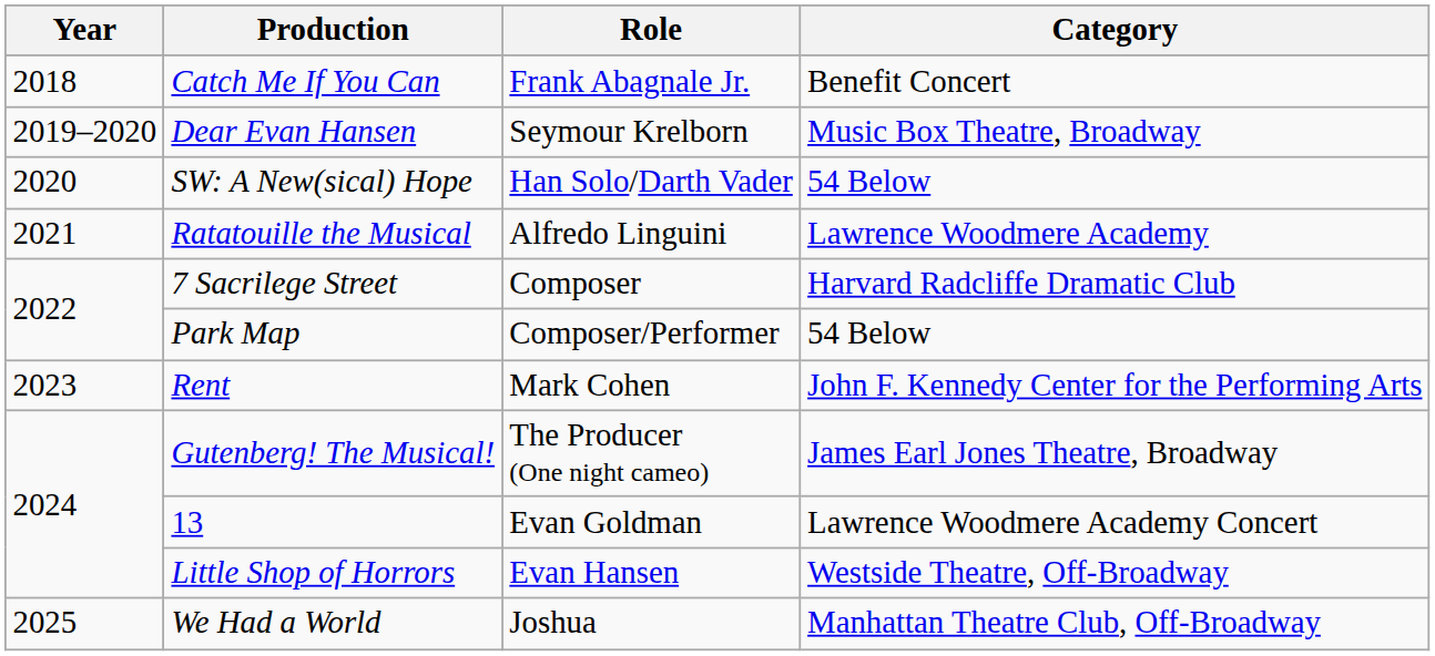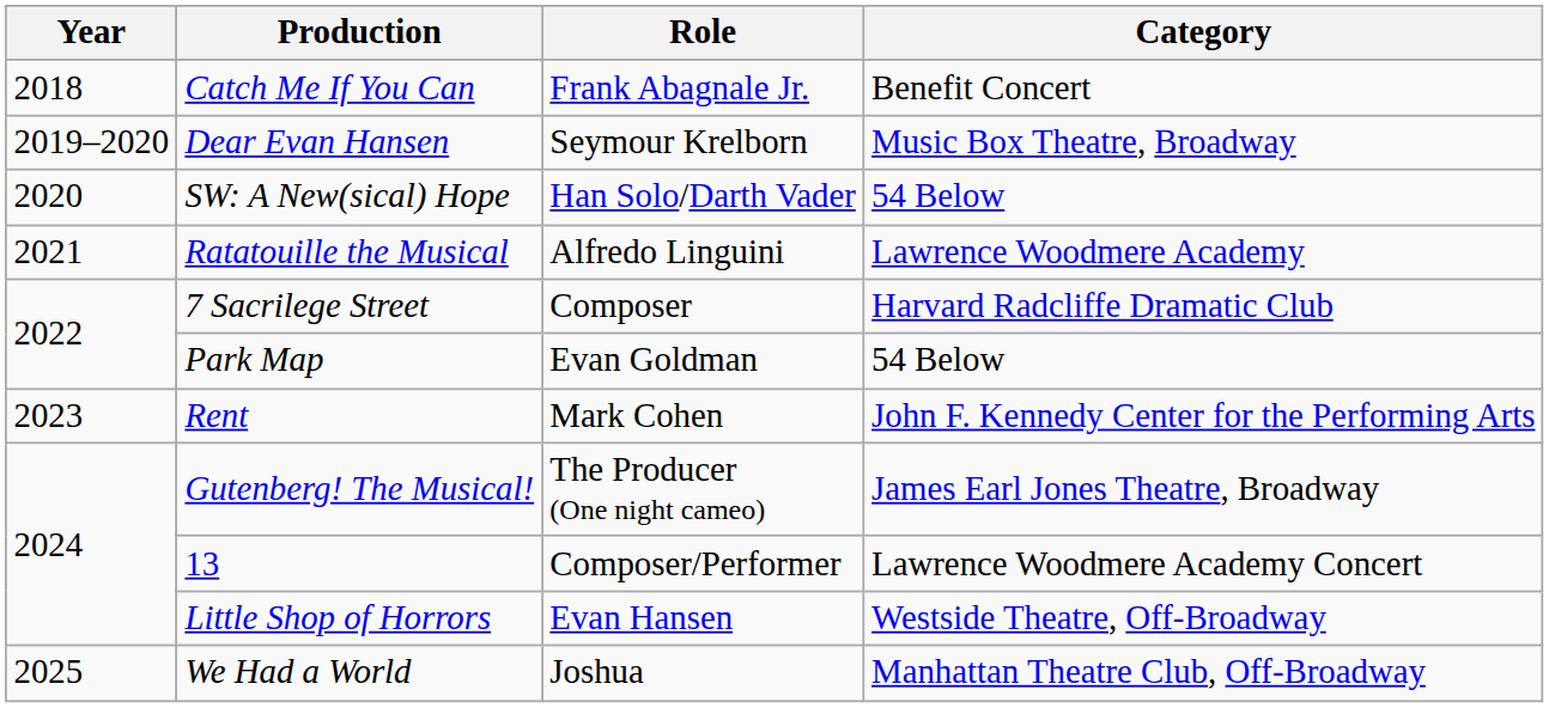 <table class="wikitable">
 <tr>
 <th>Year</th>
 <th>Production</th>
 <th>Role</th>
 <th>Category</th>
 </tr>
 <tr>
 <td>2018</td>
 <td><em><a href='#'>Catch Me If You Can</a></em></td>
 <td><a href='#'>Frank Abagnale Jr.</a></td>
 <td>Benefit Concert</td>
 </tr>
 <tr>
 <td>2019–2020</td>
 <td><em><a href='#'>Dear Evan Hansen</a></em></td>
 <td>Seymour Krelborn</td>
 <td><a href='#'>Music Box Theatre</a>, <a href='#'>Broadway</a></td>
 </tr>
 <tr>
 <td>2020</td>
 <td><em>SW: A New(sical) Hope</em></td>
 <td><a href='#'>Han Solo</a>/<a href='#'>Darth Vader</a></td>
 <td><a href='#'>54 Below</a></td>
 </tr>
 <tr>
 <td>2021</td>
 <td><em><a href='#'>Ratatouille the Musical</a></em></td>
 <td>Alfredo Linguini</td>
 <td><a href='#'>Lawrence Woodmere Academy</a></td>
 </tr>
 <tr>
 <td rowspan=2>2022</td>
 <td><em>7 Sacrilege Street</em></td>
 <td>Composer</td>
 <td><a href='#'>Harvard Radcliffe Dramatic Club</a></td>
 </tr>
 <tr>
 <td><em>Park Map</em></td>
-<td>Composer/Performer</td>
+<td>Evan Goldman</td>
 <td>54 Below</td>
 </tr>
 <tr>
 <td rowspan=1>2023</td>
 <td><em><a href='#'>Rent</a></em></td>
 <td>Mark Cohen</td>
 <td><a href='#'>John F. Kennedy Center for the Performing Arts</a></td>
 </tr>
 <tr>
 <td rowspan="3">2024</td>
 <td><em><a href='#'>Gutenberg! The Musical!</a></em></td>
 <td>The Producer<br><small>(One night cameo)</small></td>
 <td><a href='#'>James Earl Jones Theatre</a>, Broadway</td>
 </tr>
 <tr>
 <td><em><a href='#'></em>13<em></a></em></td>
-<td>Evan Goldman</td>
+<td>Composer/Performer</td>
 <td>Lawrence Woodmere Academy Concert</td>
 </tr>
 <tr>
 <td><em><a href='#'>Little Shop of Horrors</a></em></td>
 <td><a href='#'>Evan Hansen</a></td>
 <td><a href='#'>Westside Theatre</a>, <a href='#'>Off-Broadway</a></td>
 </tr>
 <tr>
 <td>2025</td>
 <td><em>We Had a World</em></td>
 <td>Joshua</td>
 <td><a href='#'>Manhattan Theatre Club</a>, <a href='#'>Off-Broadway</a></td>
 </tr>
 </table>
